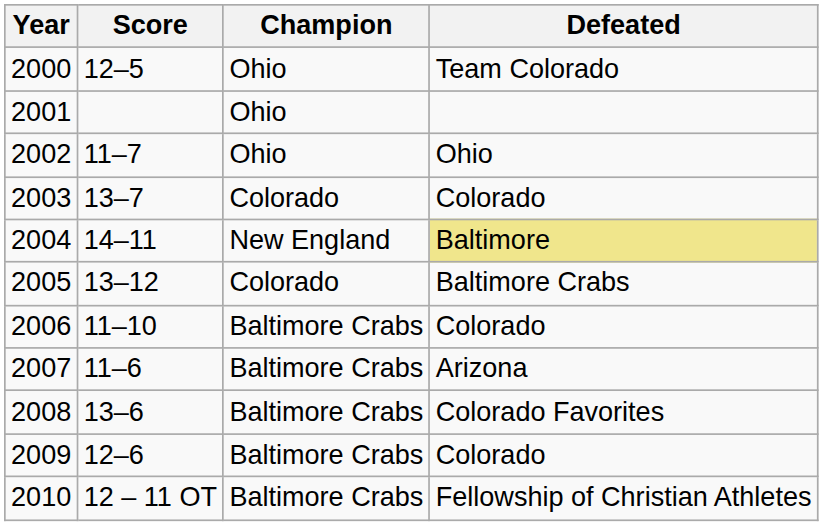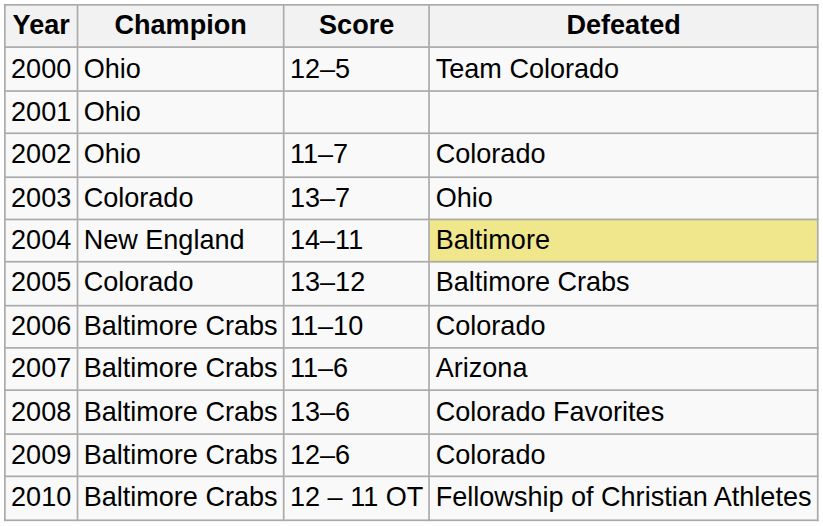 <table class="wikitable">
 <tr>
 <th>Year</th>
+<th>Champion</th>
 <th>Score</th>
-<th>Champion</th>
 <th>Defeated</th>
 </tr>
 <tr>
 <td>2000</td>
+<td>Ohio</td>
 <td>12–5</td>
-<td>Ohio</td>
 <td>Team Colorado</td>
 </tr>
 <tr>
 <td>2001</td>
+<td>Ohio</td>
 <td></td>
-<td>Ohio</td>
 <td></td>
 </tr>
 <tr>
 <td>2002</td>
+<td>Ohio</td>
 <td>11–7</td>
-<td>Ohio</td>
+<td>Colorado</td>
+</tr>
+<tr>
+<td>2003</td>
+<td>Colorado</td>
+<td>13–7</td>
 <td>Ohio</td>
 </tr>
 <tr>
-<td>2003</td>
-<td>13–7</td>
-<td>Colorado</td>
-<td>Colorado</td>
-</tr>
-<tr>
 <td>2004</td>
+<td>New England</td>
 <td>14–11</td>
-<td>New England</td>
 <td style="background: khaki;">Baltimore</td>
 </tr>
 <tr>
 <td>2005</td>
+<td>Colorado</td>
 <td>13–12</td>
-<td>Colorado</td>
 <td>Baltimore Crabs</td>
 </tr>
 <tr>
 <td>2006</td>
+<td>Baltimore Crabs</td>
 <td>11–10</td>
-<td>Baltimore Crabs</td>
 <td>Colorado</td>
 </tr>
 <tr>
 <td>2007</td>
+<td>Baltimore Crabs</td>
 <td>11–6</td>
-<td>Baltimore Crabs</td>
 <td>Arizona</td>
 </tr>
 <tr>
 <td>2008</td>
+<td>Baltimore Crabs</td>
 <td>13–6</td>
-<td>Baltimore Crabs</td>
 <td>Colorado Favorites</td>
 </tr>
 <tr>
 <td>2009</td>
+<td>Baltimore Crabs</td>
 <td>12–6</td>
-<td>Baltimore Crabs</td>
 <td>Colorado</td>
 </tr>
 <tr>
 <td>2010</td>
+<td>Baltimore Crabs</td>
 <td>12 – 11 OT</td>
-<td>Baltimore Crabs</td>
 <td>Fellowship of Christian Athletes</td>
 </tr>
 </table>
